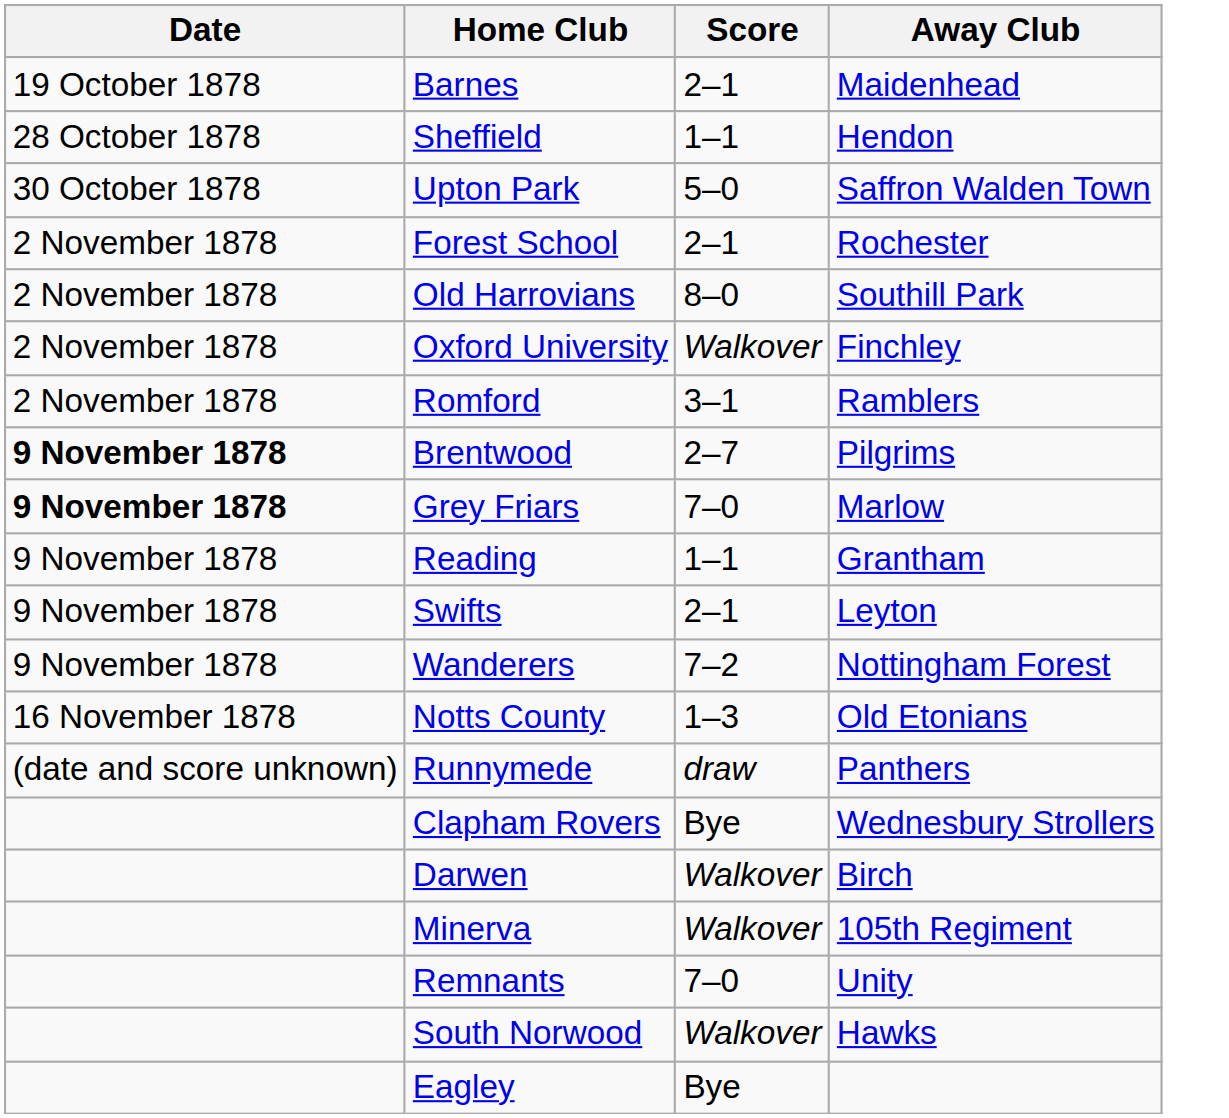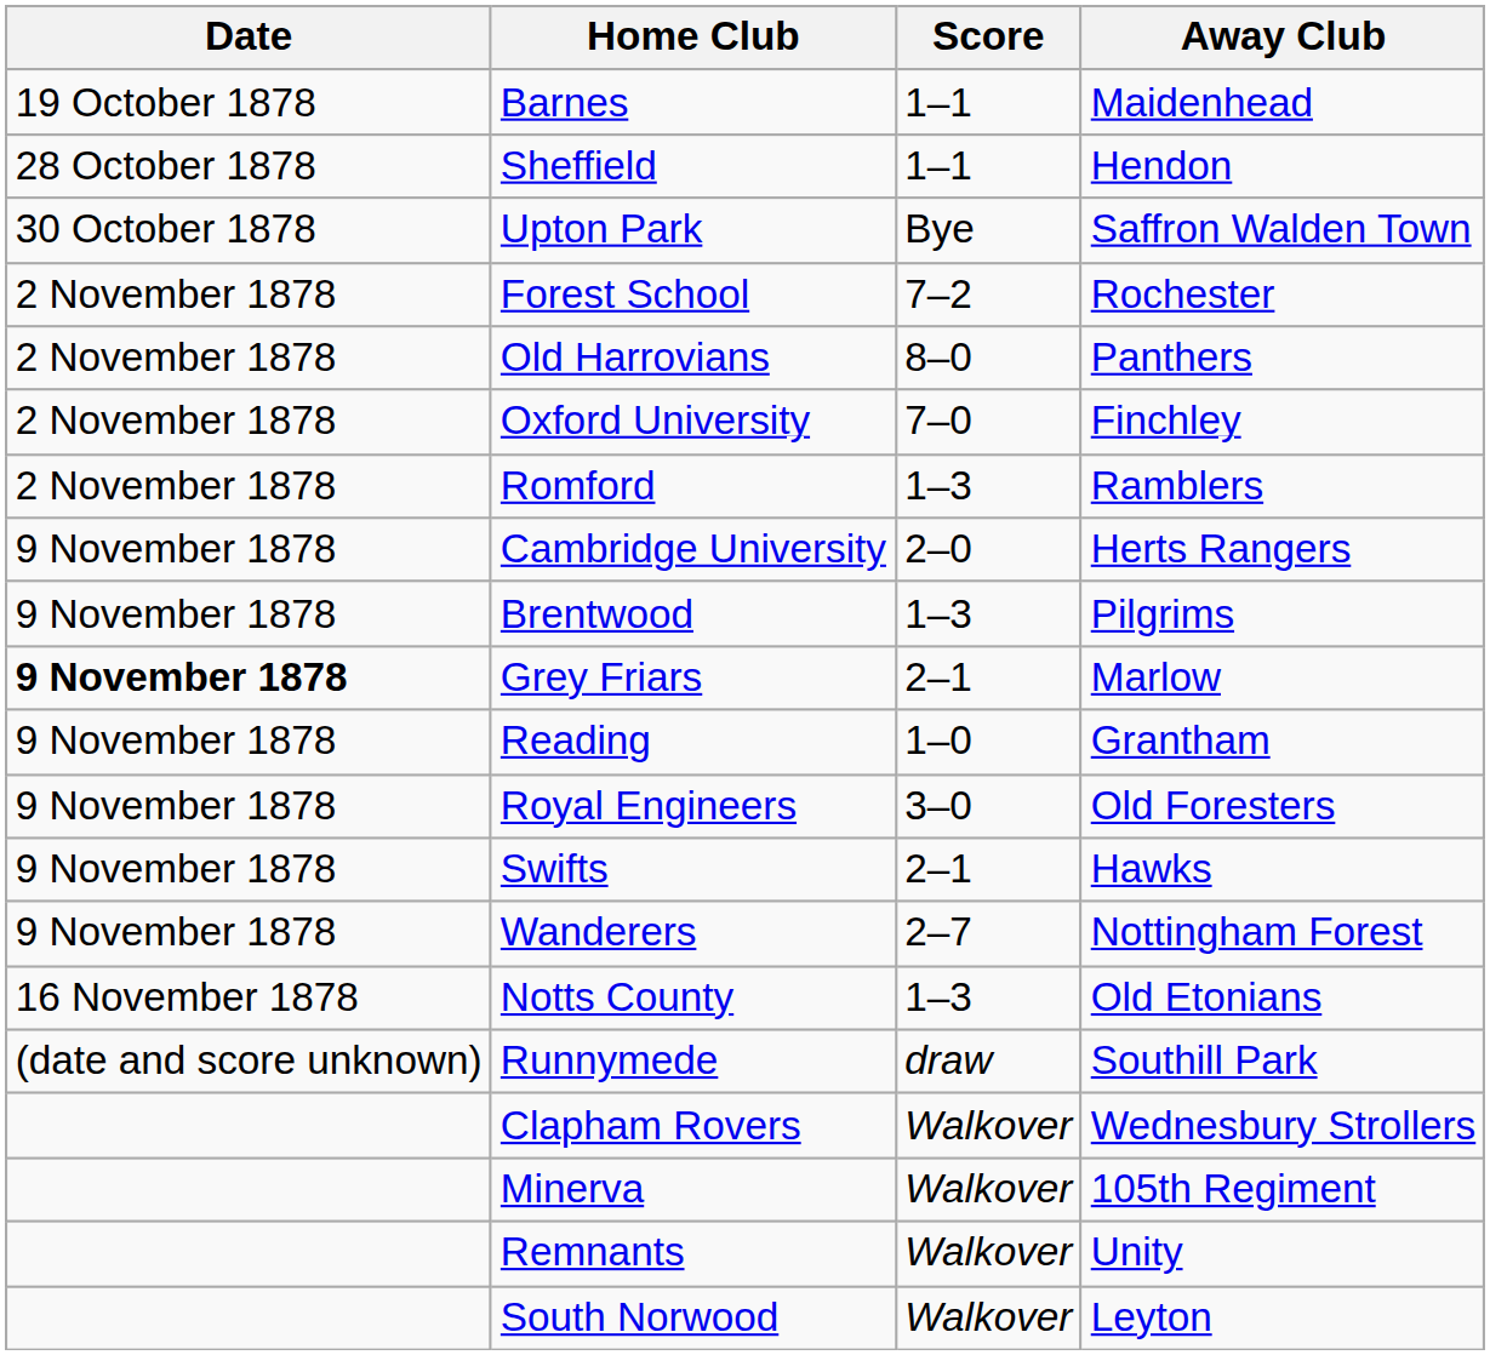 <table class="wikitable">
 <tr>
 <th>Date</th>
 <th>Home Club</th>
 <th>Score</th>
 <th>Away Club</th>
 </tr>
 <tr>
 <td>19 October 1878</td>
 <td><a href='#'>Barnes</a></td>
-<td>2–1</td>
+<td>1–1</td>
 <td><a href='#'>Maidenhead</a></td>
 </tr>
 <tr>
 <td>28 October 1878</td>
 <td><a href='#'>Sheffield</a></td>
 <td>1–1</td>
 <td><a href='#'>Hendon</a></td>
 </tr>
 <tr>
 <td>30 October 1878</td>
 <td><a href='#'>Upton Park</a></td>
-<td>5–0</td>
+<td>Bye</td>
 <td><a href='#'>Saffron Walden Town</a></td>
 </tr>
 <tr>
 <td>2 November 1878</td>
 <td><a href='#'>Forest School</a></td>
-<td>2–1</td>
+<td>7–2</td>
 <td><a href='#'>Rochester</a></td>
 </tr>
 <tr>
 <td>2 November 1878</td>
 <td><a href='#'>Old Harrovians</a></td>
 <td>8–0</td>
-<td><a href='#'>Southill Park</a></td>
+<td><a href='#'>Panthers</a></td>
 </tr>
 <tr>
 <td>2 November 1878</td>
 <td><a href='#'>Oxford University</a></td>
-<td><em>Walkover</em></td>
+<td>7–0</td>
 <td><a href='#'>Finchley</a></td>
 </tr>
 <tr>
 <td>2 November 1878</td>
 <td><a href='#'>Romford</a></td>
-<td>3–1</td>
+<td>1–3</td>
 <td><a href='#'>Ramblers</a></td>
 </tr>
 <tr>
-<td><strong>9 November 1878</strong></td>
+<td>9 November 1878</td>
+<td><a href='#'>Cambridge University</a></td>
+<td>2–0</td>
+<td><a href='#'>Herts Rangers</a></td>
+</tr>
+<tr>
+<td>9 November 1878</td>
 <td><a href='#'>Brentwood</a></td>
-<td>2–7</td>
+<td>1–3</td>
 <td><a href='#'>Pilgrims</a></td>
 </tr>
 <tr>
 <td><strong>9 November 1878</strong></td>
 <td><a href='#'>Grey Friars</a></td>
-<td>7–0</td>
+<td>2–1</td>
 <td><a href='#'>Marlow</a></td>
 </tr>
 <tr>
 <td>9 November 1878</td>
 <td><a href='#'>Reading</a></td>
-<td>1–1</td>
+<td>1–0</td>
 <td><a href='#'>Grantham</a></td>
+</tr>
+<tr>
+<td>9 November 1878</td>
+<td><a href='#'>Royal Engineers</a></td>
+<td>3–0</td>
+<td><a href='#'>Old Foresters</a></td>
 </tr>
 <tr>
 <td>9 November 1878</td>
 <td><a href='#'>Swifts</a></td>
 <td>2–1</td>
-<td><a href='#'>Leyton</a></td>
+<td><a href='#'>Hawks</a></td>
 </tr>
 <tr>
 <td>9 November 1878</td>
 <td><a href='#'>Wanderers</a></td>
-<td>7–2</td>
+<td>2–7</td>
 <td><a href='#'>Nottingham Forest</a></td>
 </tr>
 <tr>
 <td>16 November 1878</td>
 <td><a href='#'>Notts County</a></td>
 <td>1–3</td>
 <td><a href='#'>Old Etonians</a></td>
 </tr>
 <tr>
 <td>(date and score unknown)</td>
 <td><a href='#'>Runnymede</a></td>
 <td><em>draw</em></td>
-<td><a href='#'>Panthers</a></td>
+<td><a href='#'>Southill Park</a></td>
 </tr>
 <tr>
 <td></td>
 <td><a href='#'>Clapham Rovers</a></td>
-<td>Bye</td>
+<td><em>Walkover</em></td>
 <td><a href='#'>Wednesbury Strollers</a></td>
-</tr>
-<tr>
-<td></td>
-<td><a href='#'>Darwen</a></td>
-<td><em>Walkover</em></td>
-<td><a href='#'>Birch</a></td>
 </tr>
 <tr>
 <td></td>
 <td><a href='#'>Minerva</a></td>
 <td><em>Walkover</em></td>
 <td><a href='#'>105th Regiment</a></td>
 </tr>
 <tr>
 <td></td>
 <td><a href='#'>Remnants</a></td>
-<td>7–0</td>
+<td><em>Walkover</em></td>
 <td><a href='#'>Unity</a></td>
 </tr>
 <tr>
 <td></td>
 <td><a href='#'>South Norwood</a></td>
 <td><em>Walkover</em></td>
-<td><a href='#'>Hawks</a></td>
-</tr>
-<tr>
-<td></td>
-<td><a href='#'>Eagley</a></td>
-<td>Bye</td>
-<td></td>
+<td><a href='#'>Leyton</a></td>
 </tr>
 </table>
